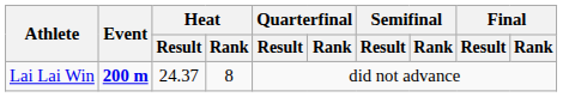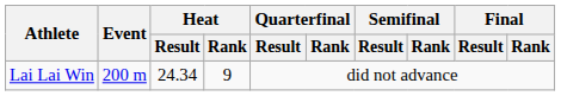 <table class=wikitable style="font-size:90%">
 <tr>
 <th rowspan="2">Athlete</th>
 <th rowspan="2">Event</th>
 <th colspan="2">Heat</th>
 <th colspan="2">Quarterfinal</th>
 <th colspan="2">Semifinal</th>
 <th colspan="2">Final</th>
 </tr>
 <tr style="font-size:95%">
 <th>Result</th>
 <th>Rank</th>
 <th>Result</th>
 <th>Rank</th>
 <th>Result</th>
 <th>Rank</th>
 <th>Result</th>
 <th>Rank</th>
 </tr>
 <tr align=center>
 <td align=left><a href='#'>Lai Lai Win</a></td>
-<td align=left><strong><a href='#'>200 m</a></strong></td>
-<td>24.37</td>
-<td>8</td>
+<td align=left><a href='#'>200 m</a></td>
+<td>24.34</td>
+<td>9</td>
 <td colspan=6>did not advance</td>
 </tr>
 </table>
